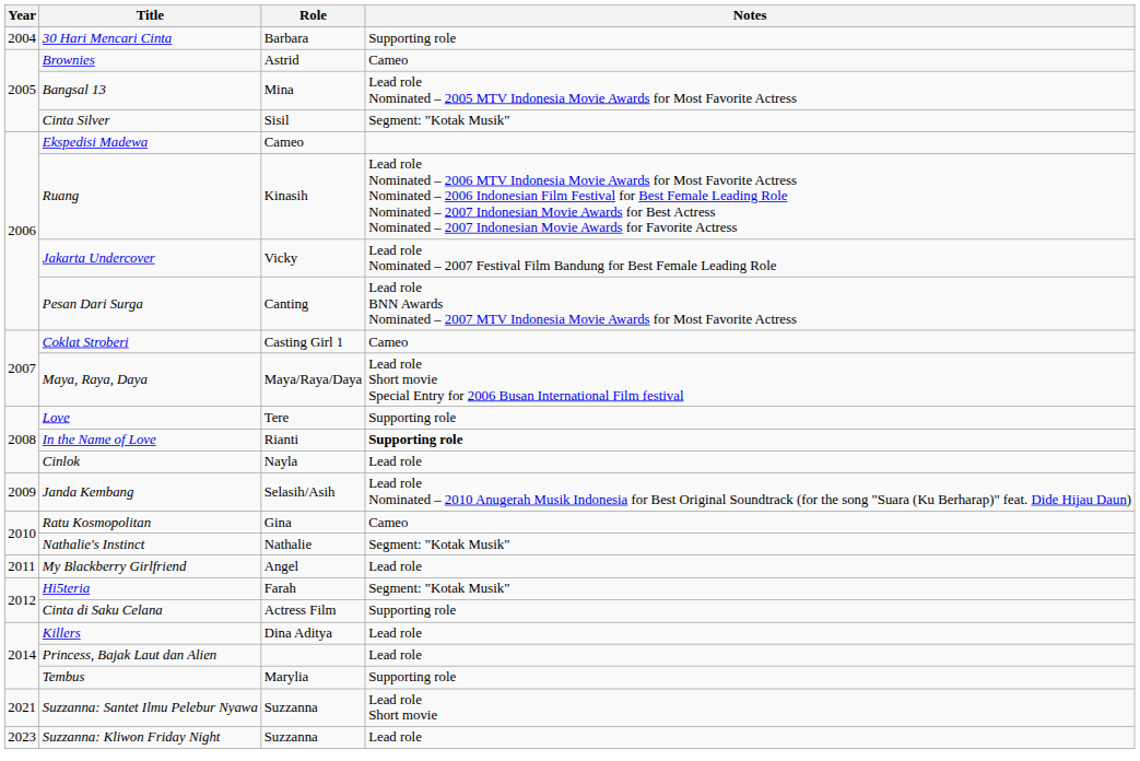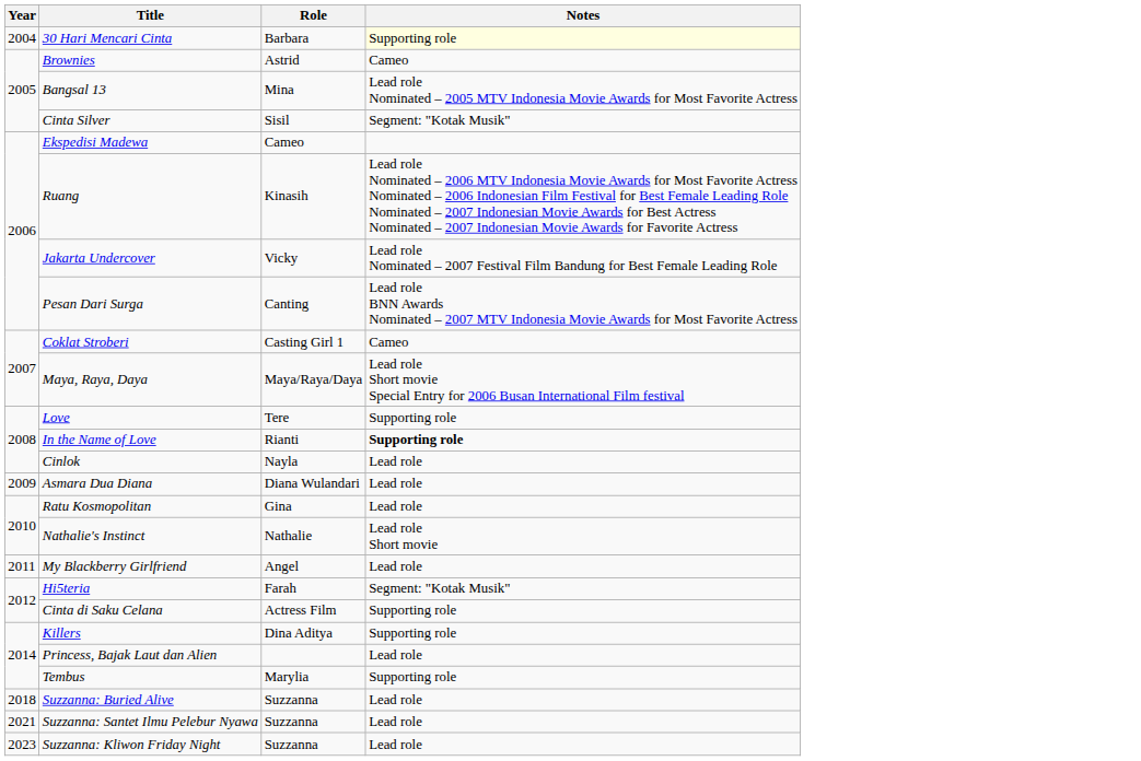 <table class="wikitable">
 <tr>
 <th>Year</th>
 <th>Title</th>
 <th>Role</th>
 <th>Notes</th>
 </tr>
 <tr>
 <td>2004</td>
 <td><em><a href='#'>30 Hari Mencari Cinta</a></em></td>
 <td>Barbara</td>
-<td>Supporting role</td>
+<td style="background: lightyellow;">Supporting role</td>
 </tr>
 <tr>
 <td rowspan=3>2005</td>
 <td><em><a href='#'>Brownies</a></em></td>
 <td>Astrid</td>
 <td>Cameo</td>
 </tr>
 <tr>
 <td><em>Bangsal 13</em></td>
 <td>Mina</td>
 <td>Lead role<br>Nominated – <a href='#'>2005 MTV Indonesia Movie Awards</a> for Most Favorite Actress</td>
 </tr>
 <tr>
 <td><em>Cinta Silver</em></td>
 <td>Sisil</td>
 <td>Segment: "Kotak Musik"</td>
 </tr>
 <tr>
 <td rowspan=4>2006</td>
 <td><em><a href='#'>Ekspedisi Madewa</a></em></td>
 <td>Cameo</td>
 <td></td>
 </tr>
 <tr>
 <td><em>Ruang</em></td>
 <td>Kinasih</td>
 <td>Lead role<br>Nominated – <a href='#'>2006 MTV Indonesia Movie Awards</a> for Most Favorite Actress<br>Nominated – <a href='#'>2006 Indonesian Film Festival</a> for <a href='#'>Best Female Leading Role</a><br>Nominated – <a href='#'>2007 Indonesian Movie Awards</a> for Best Actress<br>Nominated – <a href='#'>2007 Indonesian Movie Awards</a> for Favorite Actress</td>
 </tr>
 <tr>
 <td><em><a href='#'>Jakarta Undercover</a></em></td>
 <td>Vicky</td>
 <td>Lead role<br>Nominated – 2007 Festival Film Bandung for Best Female Leading Role</td>
 </tr>
 <tr>
 <td><em>Pesan Dari Surga</em></td>
 <td>Canting</td>
 <td>Lead role<br>BNN Awards<br>Nominated – <a href='#'>2007 MTV Indonesia Movie Awards</a> for Most Favorite Actress</td>
 </tr>
 <tr>
 <td rowspan=2>2007</td>
 <td><em><a href='#'>Coklat Stroberi</a></em></td>
 <td>Casting Girl 1</td>
 <td>Cameo</td>
 </tr>
 <tr>
 <td><em>Maya, Raya, Daya</em></td>
 <td>Maya/Raya/Daya</td>
 <td>Lead role<br>Short movie<br>Special Entry for <a href='#'>2006 Busan International Film festival</a></td>
 </tr>
 <tr>
 <td rowspan=3>2008</td>
 <td><em><a href='#'>Love</a></em></td>
 <td>Tere</td>
 <td>Supporting role</td>
 </tr>
 <tr>
 <td><em><a href='#'>In the Name of Love</a></em></td>
 <td>Rianti</td>
 <td><strong>Supporting role</strong></td>
 </tr>
 <tr>
 <td><em>Cinlok</em></td>
 <td>Nayla</td>
 <td>Lead role</td>
 </tr>
 <tr>
 <td>2009</td>
-<td><em>Janda Kembang</em></td>
-<td>Selasih/Asih</td>
-<td>Lead role<br>Nominated – <a href='#'>2010 Anugerah Musik Indonesia</a> for Best Original Soundtrack (for the song "Suara (Ku Berharap)" feat. <a href='#'>Dide Hijau Daun</a>)</td>
+<td><em>Asmara Dua Diana</em></td>
+<td>Diana Wulandari</td>
+<td>Lead role</td>
 </tr>
 <tr>
 <td rowspan=2>2010</td>
 <td><em>Ratu Kosmopolitan</em></td>
 <td>Gina</td>
-<td>Cameo</td>
+<td>Lead role</td>
 </tr>
 <tr>
 <td><em>Nathalie's Instinct</em></td>
 <td>Nathalie</td>
-<td>Segment: "Kotak Musik"</td>
+<td>Lead role <br> Short movie</td>
 </tr>
 <tr>
 <td>2011</td>
 <td><em>My Blackberry Girlfriend</em></td>
 <td>Angel</td>
 <td>Lead role</td>
 </tr>
 <tr>
 <td rowspan=2>2012</td>
 <td><em><a href='#'>Hi5teria</a></em></td>
 <td>Farah</td>
 <td>Segment: "Kotak Musik"</td>
 </tr>
 <tr>
 <td><em>Cinta di Saku Celana</em></td>
 <td>Actress Film</td>
 <td>Supporting role</td>
 </tr>
 <tr>
 <td rowspan=3>2014</td>
 <td><em><a href='#'>Killers</a></em></td>
 <td>Dina Aditya</td>
-<td>Lead role</td>
+<td>Supporting role</td>
 </tr>
 <tr>
 <td><em>Princess, Bajak Laut dan Alien</em></td>
 <td></td>
 <td>Lead role</td>
 </tr>
 <tr>
 <td><em>Tembus</em></td>
 <td>Marylia</td>
 <td>Supporting role</td>
 </tr>
 <tr>
+<td>2018</td>
+<td><em><a href='#'>Suzzanna: Buried Alive</a></em></td>
+<td>Suzzanna</td>
+<td>Lead role</td>
+</tr>
+<tr>
 <td>2021</td>
 <td><em>Suzzanna: Santet Ilmu Pelebur Nyawa</em></td>
 <td>Suzzanna</td>
-<td>Lead role <br> Short movie</td>
+<td>Lead role</td>
 </tr>
 <tr>
 <td>2023</td>
 <td><em>Suzzanna: Kliwon Friday Night</em></td>
 <td>Suzzanna</td>
 <td>Lead role</td>
 </tr>
 </table>
